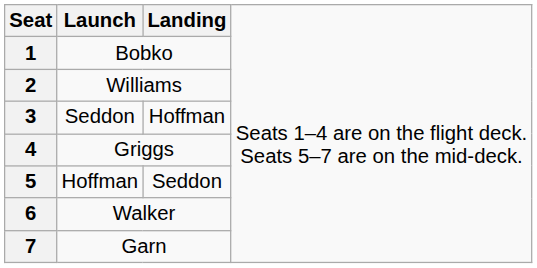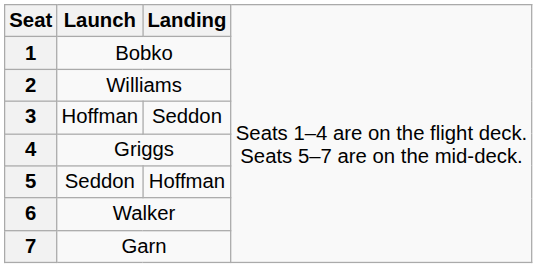 <table class="wikitable" style="text-align:center">
 <tr>
 <th>Seat</th>
 <th>Launch</th>
 <th>Landing</th>
 <td rowspan=8><br>Seats 1–4 are on the flight deck.<br>Seats 5–7 are on the mid-deck.</td>
 </tr>
 <tr>
 <th>1</th>
 <td colspan=2>Bobko</td>
 </tr>
 <tr>
 <th>2</th>
 <td colspan=2>Williams</td>
 </tr>
 <tr>
 <th>3</th>
+<td>Hoffman</td>
 <td>Seddon</td>
-<td>Hoffman</td>
 </tr>
 <tr>
 <th>4</th>
 <td colspan=2>Griggs</td>
 </tr>
 <tr>
 <th>5</th>
+<td>Seddon</td>
 <td>Hoffman</td>
-<td>Seddon</td>
 </tr>
 <tr>
 <th>6</th>
 <td colspan=2>Walker</td>
 </tr>
 <tr>
 <th>7</th>
 <td colspan=2>Garn</td>
 </tr>
 </table>
